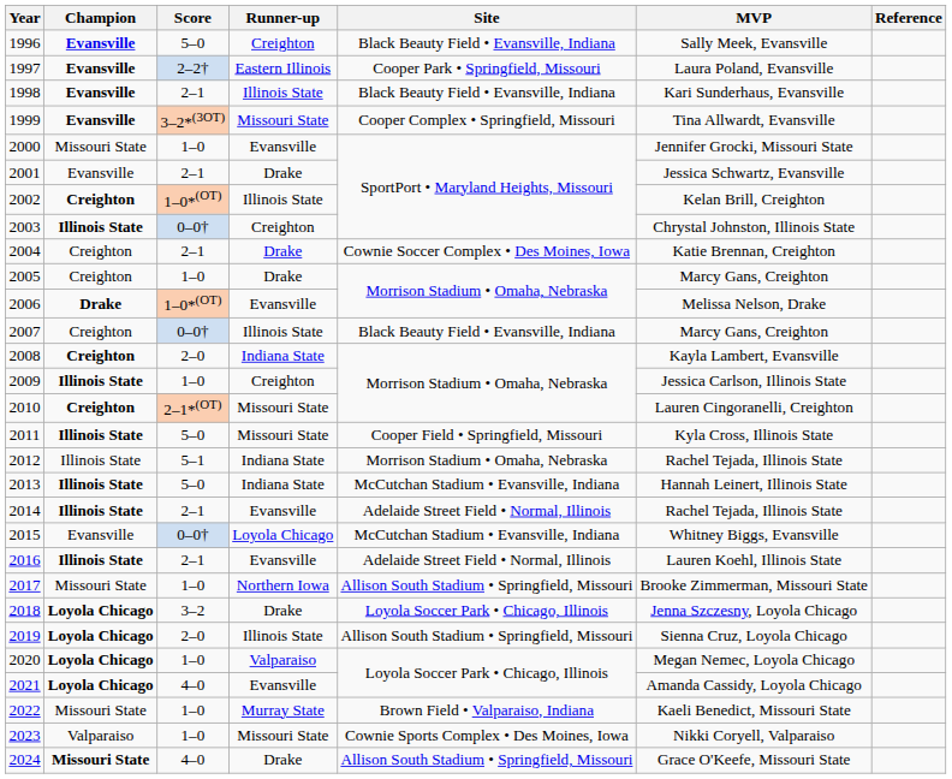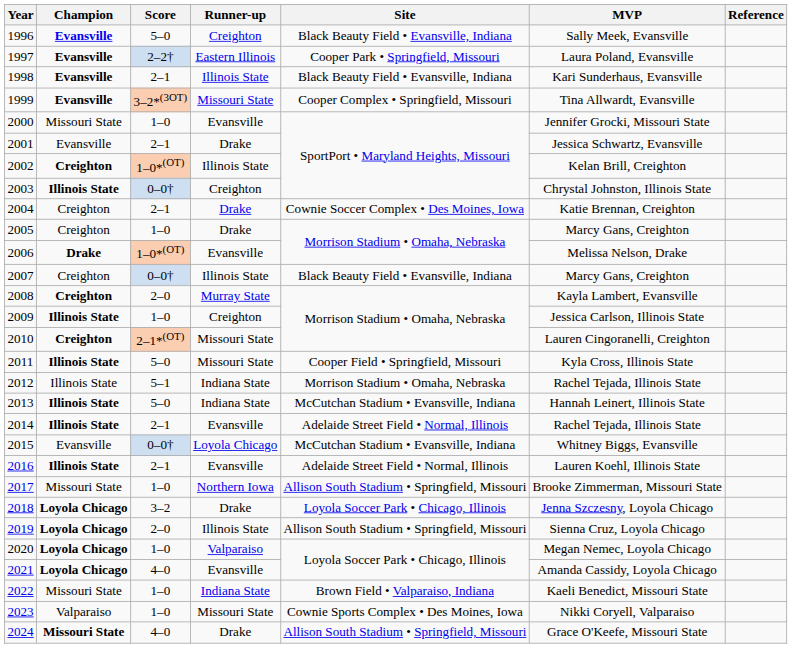 <table class="wikitable sortable" style="text-align:center;">
 <tr>
 <th>Year</th>
 <th>Champion</th>
 <th>Score</th>
 <th>Runner-up</th>
 <th>Site</th>
 <th>MVP</th>
 <th>Reference</th>
 </tr>
 <tr>
 <td>1996</td>
 <td><strong><a href='#'>Evansville</a></strong> </td>
 <td>5–0</td>
 <td><a href='#'>Creighton</a></td>
 <td>Black Beauty Field • <a href='#'>Evansville, Indiana</a></td>
 <td>Sally Meek, Evansville</td>
 <td></td>
 </tr>
 <tr>
 <td>1997</td>
 <td><strong>Evansville</strong> </td>
 <td style="background-color:#cedff2">2–2†<br></td>
 <td><a href='#'>Eastern Illinois</a></td>
 <td>Cooper Park • <a href='#'>Springfield, Missouri</a></td>
 <td>Laura Poland, Evansville</td>
 <td></td>
 </tr>
 <tr>
 <td>1998</td>
 <td><strong>Evansville</strong> </td>
 <td>2–1</td>
 <td><a href='#'>Illinois State</a></td>
 <td>Black Beauty Field • Evansville, Indiana</td>
 <td>Kari Sunderhaus, Evansville</td>
 <td></td>
 </tr>
 <tr>
 <td>1999</td>
 <td><strong>Evansville</strong> </td>
 <td style="background-color:#FBCEB1">3–2*<sup>(3OT)</sup></td>
 <td><a href='#'>Missouri State</a></td>
 <td>Cooper Complex • Springfield, Missouri</td>
 <td>Tina Allwardt, Evansville</td>
 <td></td>
 </tr>
 <tr>
 <td>2000</td>
 <td>Missouri State </td>
 <td>1–0</td>
 <td>Evansville</td>
 <td rowspan=4>SportPort • <a href='#'>Maryland Heights, Missouri</a></td>
 <td>Jennifer Grocki, Missouri State</td>
 <td></td>
 </tr>
 <tr>
 <td>2001</td>
 <td>Evansville </td>
 <td>2–1</td>
 <td>Drake</td>
 <td>Jessica Schwartz, Evansville</td>
 <td></td>
 </tr>
 <tr>
 <td>2002</td>
 <td><strong>Creighton</strong> </td>
 <td style="background-color:#FBCEB1">1–0*<sup>(OT)</sup></td>
 <td>Illinois State</td>
 <td>Kelan Brill, Creighton</td>
 <td></td>
 </tr>
 <tr>
 <td>2003</td>
 <td><strong>Illinois State</strong> </td>
 <td style="background-color:#cedff2">0–0†<br></td>
 <td>Creighton</td>
 <td>Chrystal Johnston, Illinois State</td>
 <td></td>
 </tr>
 <tr>
 <td>2004</td>
 <td>Creighton </td>
 <td>2–1</td>
 <td><a href='#'>Drake</a></td>
 <td>Cownie Soccer Complex • <a href='#'>Des Moines, Iowa</a></td>
 <td>Katie Brennan, Creighton</td>
 <td></td>
 </tr>
 <tr>
 <td>2005</td>
 <td>Creighton </td>
 <td>1–0</td>
 <td>Drake</td>
 <td rowspan=2><a href='#'>Morrison Stadium</a> • <a href='#'>Omaha, Nebraska</a></td>
 <td>Marcy Gans, Creighton</td>
 <td></td>
 </tr>
 <tr>
 <td>2006</td>
 <td><strong>Drake</strong> </td>
 <td style="background-color:#FBCEB1">1–0*<sup>(OT)</sup></td>
 <td>Evansville</td>
 <td>Melissa Nelson, Drake</td>
 <td></td>
 </tr>
 <tr>
 <td>2007</td>
 <td>Creighton </td>
 <td style="background-color:#cedff2">0–0†<br></td>
 <td>Illinois State</td>
 <td>Black Beauty Field • Evansville, Indiana</td>
 <td>Marcy Gans, Creighton</td>
 <td></td>
 </tr>
 <tr>
 <td>2008</td>
 <td><strong>Creighton</strong> </td>
 <td>2–0</td>
-<td><a href='#'>Indiana State</a></td>
+<td><a href='#'>Murray State</a></td>
 <td rowspan=3>Morrison Stadium • Omaha, Nebraska</td>
 <td>Kayla Lambert, Evansville</td>
 <td></td>
 </tr>
 <tr>
 <td>2009</td>
 <td><strong>Illinois State</strong> </td>
 <td>1–0</td>
 <td>Creighton</td>
 <td>Jessica Carlson, Illinois State</td>
 <td></td>
 </tr>
 <tr>
 <td>2010</td>
 <td><strong>Creighton</strong> </td>
 <td style="background-color:#FBCEB1">2–1*<sup>(OT)</sup></td>
 <td>Missouri State</td>
 <td>Lauren Cingoranelli, Creighton</td>
 <td></td>
 </tr>
 <tr>
 <td>2011</td>
 <td><strong>Illinois State</strong> </td>
 <td>5–0</td>
 <td>Missouri State</td>
 <td>Cooper Field • Springfield, Missouri</td>
 <td>Kyla Cross, Illinois State</td>
 <td></td>
 </tr>
 <tr>
 <td>2012</td>
 <td>Illinois State </td>
 <td>5–1</td>
 <td>Indiana State</td>
 <td>Morrison Stadium • Omaha, Nebraska</td>
 <td>Rachel Tejada, Illinois State</td>
 <td></td>
 </tr>
 <tr>
 <td>2013</td>
 <td><strong>Illinois State</strong> </td>
 <td>5–0</td>
 <td>Indiana State</td>
 <td>McCutchan Stadium • Evansville, Indiana</td>
 <td>Hannah Leinert, Illinois State</td>
 <td></td>
 </tr>
 <tr>
 <td>2014</td>
 <td><strong>Illinois State</strong> </td>
 <td>2–1</td>
 <td>Evansville</td>
 <td>Adelaide Street Field • <a href='#'>Normal, Illinois</a></td>
 <td>Rachel Tejada, Illinois State</td>
 <td></td>
 </tr>
 <tr>
 <td>2015</td>
 <td>Evansville </td>
 <td style="background-color:#cedff2">0–0†<br></td>
 <td><a href='#'>Loyola Chicago</a></td>
 <td>McCutchan Stadium • Evansville, Indiana</td>
 <td>Whitney Biggs, Evansville</td>
 <td></td>
 </tr>
 <tr>
 <td><a href='#'>2016</a></td>
 <td><strong>Illinois State</strong> </td>
 <td>2–1</td>
 <td>Evansville</td>
 <td>Adelaide Street Field • Normal, Illinois</td>
 <td>Lauren Koehl, Illinois State</td>
 <td></td>
 </tr>
 <tr>
 <td><a href='#'>2017</a></td>
 <td>Missouri State </td>
 <td>1–0</td>
 <td><a href='#'>Northern Iowa</a></td>
 <td><a href='#'>Allison South Stadium</a> • Springfield, Missouri</td>
 <td>Brooke Zimmerman, Missouri State</td>
 <td></td>
 </tr>
 <tr>
 <td><a href='#'>2018</a></td>
 <td><strong>Loyola Chicago</strong> </td>
 <td>3–2</td>
 <td>Drake</td>
 <td><a href='#'>Loyola Soccer Park</a> • <a href='#'>Chicago, Illinois</a></td>
 <td><a href='#'>Jenna Szczesny</a>, Loyola Chicago</td>
 <td></td>
 </tr>
 <tr>
 <td><a href='#'>2019</a></td>
 <td><strong>Loyola Chicago</strong> </td>
 <td>2–0</td>
 <td>Illinois State</td>
 <td>Allison South Stadium • Springfield, Missouri</td>
 <td>Sienna Cruz, Loyola Chicago</td>
 <td></td>
 </tr>
 <tr>
 <td>2020</td>
 <td><strong>Loyola Chicago</strong> </td>
 <td>1–0</td>
 <td><a href='#'>Valparaiso</a></td>
 <td rowspan=2>Loyola Soccer Park • Chicago, Illinois</td>
 <td>Megan Nemec, Loyola Chicago</td>
 <td></td>
 </tr>
 <tr>
 <td><a href='#'>2021</a></td>
 <td><strong>Loyola Chicago</strong> </td>
 <td>4–0</td>
 <td>Evansville</td>
 <td>Amanda Cassidy, Loyola Chicago</td>
 <td></td>
 </tr>
 <tr>
 <td><a href='#'>2022</a></td>
 <td>Missouri State </td>
 <td>1–0</td>
-<td><a href='#'>Murray State</a></td>
+<td><a href='#'>Indiana State</a></td>
 <td>Brown Field • <a href='#'>Valparaiso, Indiana</a></td>
 <td>Kaeli Benedict, Missouri State</td>
 <td></td>
 </tr>
 <tr>
 <td><a href='#'>2023</a></td>
 <td>Valparaiso </td>
 <td>1–0</td>
 <td>Missouri State</td>
 <td>Cownie Sports Complex • Des Moines, Iowa</td>
 <td>Nikki Coryell, Valparaiso</td>
 <td></td>
 </tr>
 <tr>
 <td><a href='#'>2024</a></td>
 <td><strong>Missouri State</strong> </td>
 <td>4–0</td>
 <td>Drake</td>
 <td><a href='#'>Allison South Stadium</a> • <a href='#'>Springfield, Missouri</a></td>
 <td>Grace O'Keefe, Missouri State</td>
 <td></td>
 </tr>
 </table>
